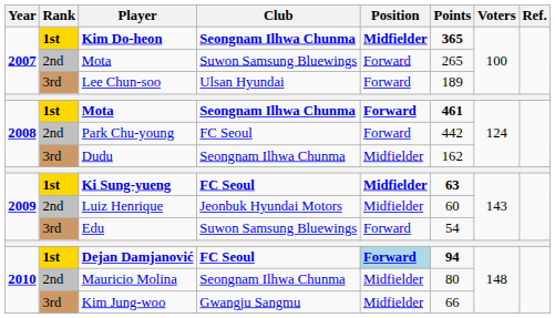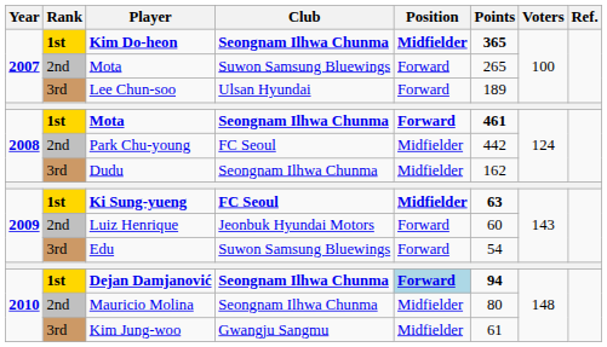 <table class="wikitable">
 <tr>
 <th>Year</th>
 <th>Rank</th>
 <th>Player</th>
 <th>Club</th>
 <th>Position</th>
 <th>Points</th>
 <th>Voters</th>
 <th>Ref.</th>
 </tr>
 <tr>
 <td rowspan="3"><strong><a href='#'>2007</a></strong></td>
 <td scope=col style="background-color: gold"><strong>1st</strong></td>
 <td> <strong><a href='#'>Kim Do-heon</a></strong></td>
 <td><strong><a href='#'>Seongnam Ilhwa Chunma</a></strong></td>
 <td><strong><a href='#'>Midfielder</a></strong></td>
 <td align="center"><strong>365</strong></td>
 <td rowspan="3" align="center">100</td>
 <td rowspan="3"></td>
 </tr>
 <tr>
 <td scope=col style="background-color: silver">2nd</td>
 <td> <a href='#'>Mota</a></td>
 <td><a href='#'>Suwon Samsung Bluewings</a></td>
 <td><a href='#'>Forward</a></td>
 <td align="center">265</td>
 </tr>
 <tr>
 <td scope=col style="background-color: #cc9966">3rd</td>
 <td> <a href='#'>Lee Chun-soo</a></td>
 <td><a href='#'>Ulsan Hyundai</a></td>
 <td><a href='#'>Forward</a></td>
 <td align="center">189</td>
 </tr>
 <tr>
 <th colspan="8"></th>
 </tr>
 <tr>
 <td rowspan="3"><strong><a href='#'>2008</a></strong></td>
 <td scope=col style="background-color: gold"><strong>1st</strong></td>
 <td><strong> <a href='#'>Mota</a></strong></td>
 <td><strong><a href='#'>Seongnam Ilhwa Chunma</a></strong></td>
 <td><strong><a href='#'>Forward</a></strong></td>
 <td align="center"><strong>461</strong></td>
 <td rowspan="3" align="center">124</td>
 <td rowspan="3"></td>
 </tr>
 <tr>
 <td scope=col style="background-color: silver">2nd</td>
 <td> <a href='#'>Park Chu-young</a></td>
 <td><a href='#'>FC Seoul</a></td>
-<td><a href='#'>Forward</a></td>
+<td><a href='#'>Midfielder</a></td>
 <td align="center">442</td>
 </tr>
 <tr>
 <td scope=col style="background-color: #cc9966">3rd</td>
 <td> <a href='#'>Dudu</a></td>
 <td><a href='#'>Seongnam Ilhwa Chunma</a></td>
 <td><a href='#'>Midfielder</a></td>
 <td align="center">162</td>
 </tr>
 <tr>
 <th colspan="8"></th>
 </tr>
 <tr>
 <td rowspan="3"><strong><a href='#'>2009</a></strong></td>
 <td scope=col style="background-color: gold"><strong>1st</strong></td>
 <td><strong> <a href='#'>Ki Sung-yueng</a></strong></td>
 <td><strong><a href='#'>FC Seoul</a></strong></td>
 <td><strong><a href='#'>Midfielder</a></strong></td>
 <td align="center"><strong>63</strong></td>
 <td rowspan="3" align="center">143</td>
 <td rowspan="3"></td>
 </tr>
 <tr>
 <td scope=col style="background-color: silver">2nd</td>
 <td> <a href='#'>Luiz Henrique</a></td>
 <td><a href='#'>Jeonbuk Hyundai Motors</a></td>
-<td><a href='#'>Midfielder</a></td>
+<td><a href='#'>Forward</a></td>
 <td align="center">60</td>
 </tr>
 <tr>
 <td scope=col style="background-color: #cc9966">3rd</td>
 <td> <a href='#'>Edu</a></td>
 <td><a href='#'>Suwon Samsung Bluewings</a></td>
 <td><a href='#'>Forward</a></td>
 <td align="center">54</td>
 </tr>
 <tr>
 <th colspan="8"></th>
 </tr>
 <tr>
 <td rowspan="3"><strong><a href='#'>2010</a></strong></td>
 <td scope=col style="background-color: gold"><strong>1st</strong></td>
 <td> <strong><a href='#'>Dejan Damjanović</a></strong></td>
-<td><strong><a href='#'>FC Seoul</a></strong></td>
+<td><strong><a href='#'>Seongnam Ilhwa Chunma</a></strong></td>
 <td style="background: lightblue;"><strong><a href='#'>Forward</a></strong></td>
 <td align="center"><strong>94</strong></td>
 <td rowspan="3" align="center">148</td>
 <td rowspan="3"></td>
 </tr>
 <tr>
 <td scope=col style="background-color: silver">2nd</td>
 <td> <a href='#'>Mauricio Molina</a></td>
 <td><a href='#'>Seongnam Ilhwa Chunma</a></td>
 <td><a href='#'>Midfielder</a></td>
 <td align="center">80</td>
 </tr>
 <tr>
 <td scope=col style="background-color: #cc9966">3rd</td>
 <td> <a href='#'>Kim Jung-woo</a></td>
 <td><a href='#'>Gwangju Sangmu</a></td>
 <td><a href='#'>Midfielder</a></td>
-<td align="center">66</td>
+<td align="center">61</td>
 </tr>
 </table>
